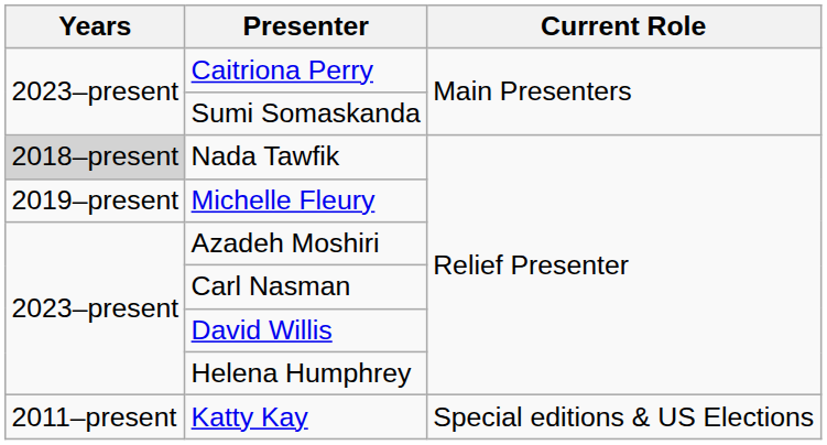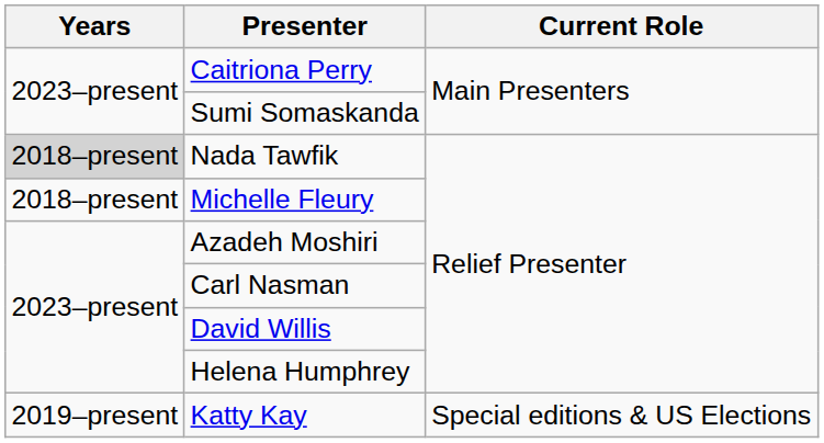 <table class="wikitable">
 <tr>
 <th>Years</th>
 <th>Presenter</th>
 <th>Current Role</th>
 </tr>
 <tr>
 <td rowspan=2>2023–present</td>
 <td><a href='#'>Caitriona Perry</a></td>
 <td rowspan=2>Main Presenters</td>
 </tr>
 <tr>
 <td>Sumi Somaskanda</td>
 </tr>
 <tr>
 <td style="background: lightgrey;">2018–present</td>
 <td>Nada Tawfik</td>
 <td rowspan=6>Relief Presenter</td>
 </tr>
 <tr>
-<td>2019–present</td>
+<td>2018–present</td>
 <td><a href='#'>Michelle Fleury</a></td>
 </tr>
 <tr>
 <td rowspan=4>2023–present</td>
 <td>Azadeh Moshiri</td>
 </tr>
 <tr>
 <td>Carl Nasman</td>
 </tr>
 <tr>
 <td><a href='#'>David Willis</a></td>
 </tr>
 <tr>
 <td>Helena Humphrey</td>
 </tr>
 <tr>
-<td>2011–present</td>
+<td>2019–present</td>
 <td><a href='#'>Katty Kay</a></td>
 <td>Special editions & US Elections</td>
 </tr>
 </table>
